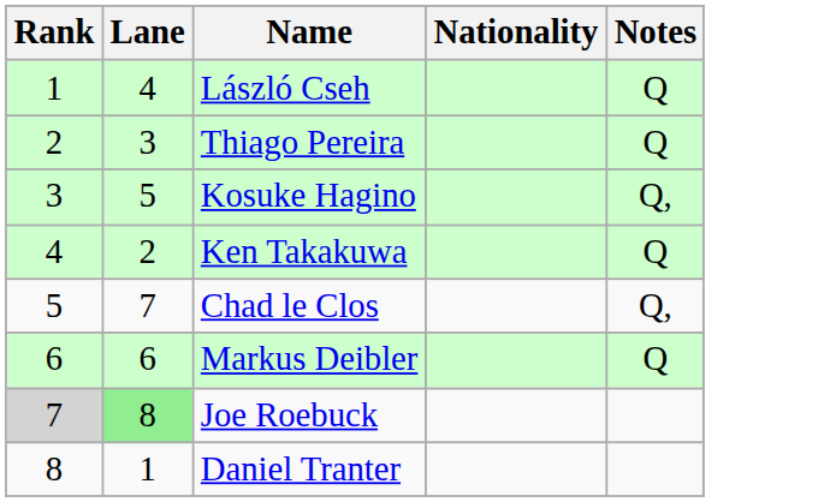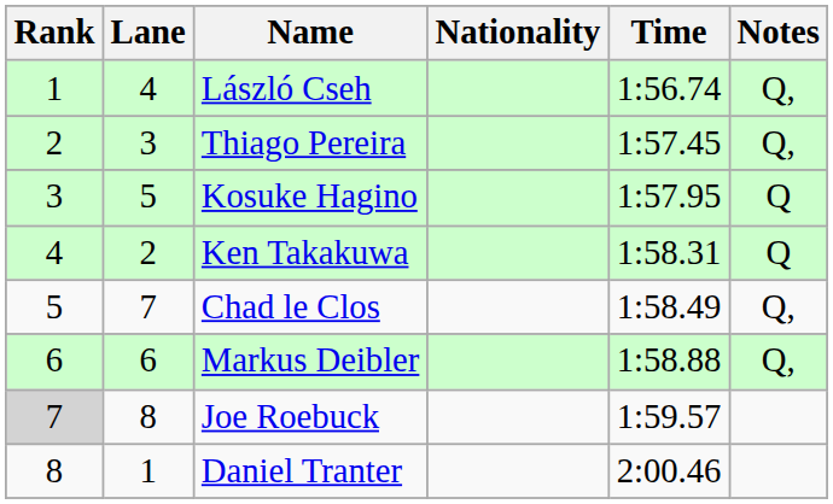 <table class="wikitable sortable" style="text-align:center">
 <tr>
 <th>Rank</th>
 <th>Lane</th>
 <th>Name</th>
 <th>Nationality</th>
+<th>Time</th>
 <th>Notes</th>
 </tr>
 <tr bgcolor=#ccffcc>
 <td>1</td>
 <td>4</td>
 <td align=left><a href='#'>László Cseh</a></td>
 <td align=left></td>
-<td>Q</td>
+<td>1:56.74</td>
+<td>Q, </td>
 </tr>
 <tr bgcolor=#ccffcc>
 <td>2</td>
 <td>3</td>
 <td align=left><a href='#'>Thiago Pereira</a></td>
 <td align=left></td>
-<td>Q</td>
+<td>1:57.45</td>
+<td>Q, </td>
 </tr>
 <tr bgcolor=#ccffcc>
 <td>3</td>
 <td>5</td>
 <td align=left><a href='#'>Kosuke Hagino</a></td>
 <td align=left></td>
-<td>Q, </td>
+<td>1:57.95</td>
+<td>Q</td>
 </tr>
 <tr bgcolor=#ccffcc>
 <td>4</td>
 <td>2</td>
 <td align=left><a href='#'>Ken Takakuwa</a></td>
 <td align=left></td>
+<td>1:58.31</td>
 <td>Q</td>
 </tr>
 <tr>
 <td>5</td>
 <td>7</td>
 <td align=left><a href='#'>Chad le Clos</a></td>
 <td align=left></td>
+<td>1:58.49</td>
 <td>Q, </td>
 </tr>
 <tr bgcolor=#ccffcc>
 <td>6</td>
 <td>6</td>
 <td align=left><a href='#'>Markus Deibler</a></td>
 <td align=left></td>
-<td>Q</td>
+<td>1:58.88</td>
+<td>Q, </td>
 </tr>
 <tr>
 <td style="background: lightgrey;">7</td>
-<td style="background: lightgreen;">8</td>
+<td>8</td>
 <td align=left><a href='#'>Joe Roebuck</a></td>
 <td align=left></td>
+<td>1:59.57</td>
 <td></td>
 </tr>
 <tr>
 <td>8</td>
 <td>1</td>
 <td align=left><a href='#'>Daniel Tranter</a></td>
 <td align=left></td>
+<td>2:00.46</td>
 <td></td>
 </tr>
 </table>
